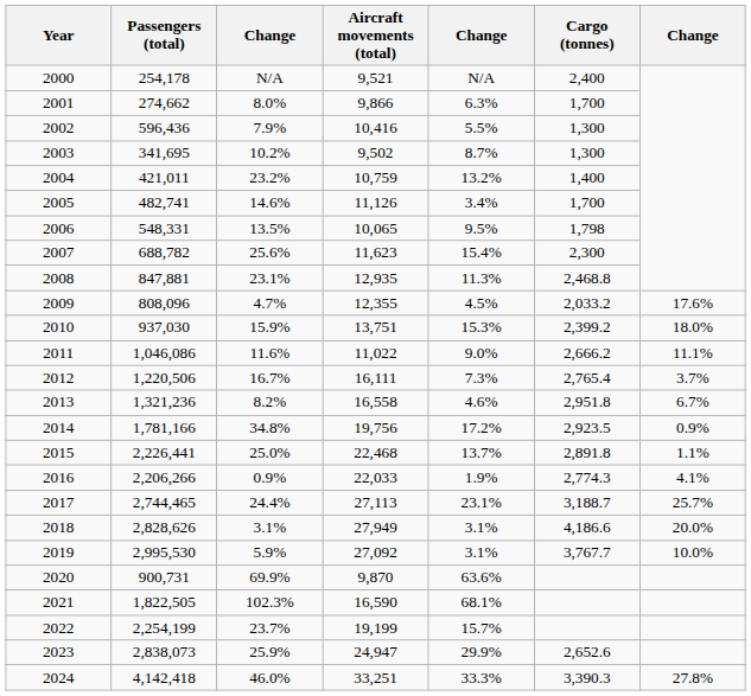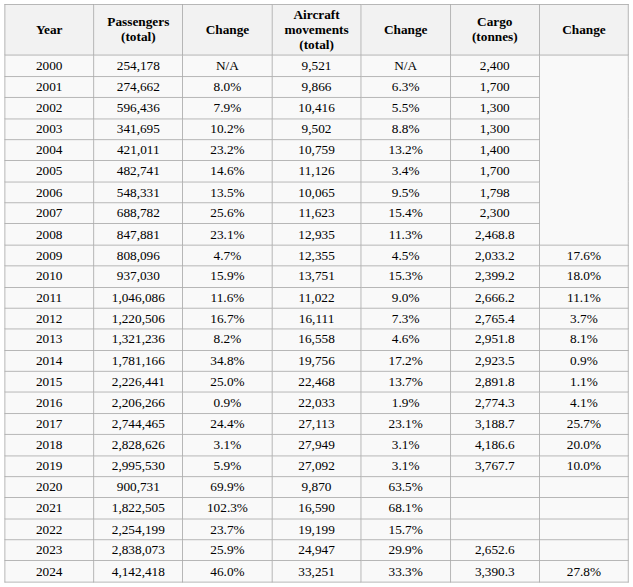 <table class="wikitable" style="margin:0.5em auto; text-align:center">
 <tr>
 <th width="100">Year</th>
 <th width="100">Passengers (total)</th>
 <th width="100">Change</th>
 <th width="100">Aircraft movements (total)</th>
 <th width="100">Change</th>
 <th width="100">Cargo (tonnes)</th>
 <th width="100">Change</th>
 </tr>
 <tr>
 <td>2000</td>
 <td>254,178</td>
 <td>N/A</td>
 <td>9,521</td>
 <td>N/A</td>
 <td>2,400</td>
 </tr>
 <tr>
 <td>2001</td>
 <td>274,662</td>
 <td> 8.0%</td>
 <td>9,866</td>
 <td> 6.3%</td>
 <td>1,700</td>
 </tr>
 <tr>
 <td>2002</td>
 <td>596,436</td>
 <td> 7.9%</td>
 <td>10,416</td>
 <td> 5.5%</td>
 <td>1,300</td>
 </tr>
 <tr>
 <td>2003</td>
 <td>341,695</td>
 <td> 10.2%</td>
 <td>9,502</td>
-<td> 8.7%</td>
+<td> 8.8%</td>
 <td>1,300</td>
 </tr>
 <tr>
 <td>2004</td>
 <td>421,011</td>
 <td> 23.2%</td>
 <td>10,759</td>
 <td> 13.2%</td>
 <td>1,400</td>
 </tr>
 <tr>
 <td>2005</td>
 <td>482,741</td>
 <td> 14.6%</td>
 <td>11,126</td>
 <td> 3.4%</td>
 <td>1,700</td>
 </tr>
 <tr>
 <td>2006</td>
 <td>548,331</td>
 <td> 13.5%</td>
 <td>10,065</td>
 <td> 9.5%</td>
 <td>1,798</td>
 </tr>
 <tr>
 <td>2007</td>
 <td>688,782</td>
 <td> 25.6%</td>
 <td>11,623</td>
 <td> 15.4%</td>
 <td>2,300</td>
 </tr>
 <tr>
 <td>2008</td>
 <td>847,881</td>
 <td> 23.1%</td>
 <td>12,935</td>
 <td> 11.3%</td>
 <td>2,468.8</td>
 </tr>
 <tr>
 <td>2009</td>
 <td>808,096</td>
 <td> 4.7%</td>
 <td>12,355</td>
 <td> 4.5%</td>
 <td>2,033.2</td>
 <td> 17.6%</td>
 </tr>
 <tr>
 <td>2010</td>
 <td>937,030</td>
 <td> 15.9%</td>
 <td>13,751</td>
 <td> 15.3%</td>
 <td>2,399.2</td>
 <td> 18.0%</td>
 </tr>
 <tr>
 <td>2011</td>
 <td>1,046,086</td>
 <td> 11.6%</td>
 <td>11,022</td>
 <td> 9.0%</td>
 <td>2,666.2</td>
 <td> 11.1%</td>
 </tr>
 <tr>
 <td>2012</td>
 <td>1,220,506</td>
 <td> 16.7%</td>
 <td>16,111</td>
 <td> 7.3%</td>
 <td>2,765.4</td>
 <td> 3.7%</td>
 </tr>
 <tr>
 <td>2013</td>
 <td>1,321,236</td>
 <td> 8.2%</td>
 <td>16,558</td>
 <td> 4.6%</td>
 <td>2,951.8</td>
-<td> 6.7%</td>
+<td> 8.1%</td>
 </tr>
 <tr>
 <td>2014</td>
 <td>1,781,166</td>
 <td> 34.8%</td>
 <td>19,756</td>
 <td> 17.2%</td>
 <td>2,923.5</td>
 <td> 0.9%</td>
 </tr>
 <tr>
 <td>2015</td>
 <td>2,226,441</td>
 <td> 25.0%</td>
 <td>22,468</td>
 <td> 13.7%</td>
 <td>2,891.8</td>
 <td> 1.1%</td>
 </tr>
 <tr>
 <td>2016</td>
 <td>2,206,266</td>
 <td> 0.9%</td>
 <td>22,033</td>
 <td> 1.9%</td>
 <td>2,774.3</td>
 <td> 4.1%</td>
 </tr>
 <tr>
 <td>2017</td>
 <td>2,744,465</td>
 <td> 24.4%</td>
 <td>27,113</td>
 <td> 23.1%</td>
 <td>3,188.7</td>
 <td> 25.7%</td>
 </tr>
 <tr>
 <td>2018</td>
 <td>2,828,626</td>
 <td> 3.1%</td>
 <td>27,949</td>
 <td> 3.1%</td>
 <td>4,186.6</td>
 <td> 20.0%</td>
 </tr>
 <tr>
 <td>2019</td>
 <td>2,995,530</td>
 <td> 5.9%</td>
 <td>27,092</td>
 <td> 3.1%</td>
 <td>3,767.7</td>
 <td> 10.0%</td>
 </tr>
 <tr>
 <td>2020</td>
 <td>900,731</td>
 <td> 69.9%</td>
 <td>9,870</td>
-<td> 63.6%</td>
+<td> 63.5%</td>
 <td></td>
 <td></td>
 </tr>
 <tr>
 <td>2021</td>
 <td>1,822,505</td>
 <td> 102.3%</td>
 <td>16,590</td>
 <td> 68.1%</td>
 <td></td>
 <td></td>
 </tr>
 <tr>
 <td>2022</td>
 <td>2,254,199</td>
 <td> 23.7%</td>
 <td>19,199</td>
 <td> 15.7%</td>
 <td></td>
 <td></td>
 </tr>
 <tr>
 <td>2023</td>
 <td>2,838,073</td>
 <td>25.9%</td>
 <td>24,947</td>
 <td> 29.9%</td>
 <td>2,652.6</td>
 <td></td>
 </tr>
 <tr>
 <td>2024</td>
 <td>4,142,418</td>
 <td>46.0%</td>
 <td>33,251</td>
 <td> 33.3%</td>
 <td>3,390.3</td>
 <td> 27.8%</td>
 </tr>
 </table>
